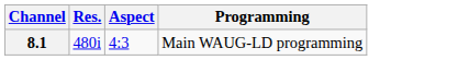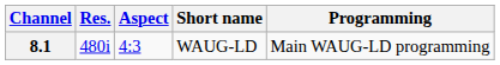 <table class="wikitable">
 <tr>
 <th scope="col"><a href='#'>Channel</a></th>
 <th scope="col"><a href='#'>Res.</a></th>
 <th scope="col"><a href='#'>Aspect</a></th>
+<th scope="col">Short name</th>
 <th scope="col">Programming</th>
 </tr>
 <tr>
 <th scope="row">8.1</th>
 <td><a href='#'>480i</a></td>
 <td><a href='#'>4:3</a></td>
+<td>WAUG-LD</td>
 <td>Main WAUG-LD programming</td>
 </tr>
 </table>
